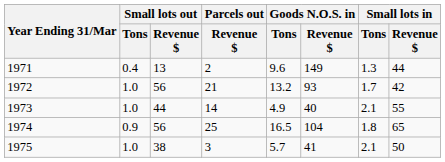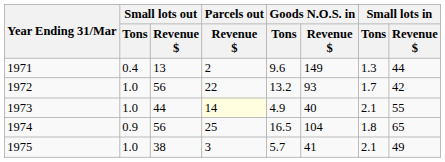 <table class="wikitable" border="1">
 <tr>
 <th rowspan=2>Year Ending 31/Mar</th>
 <th colspan=2>Small lots out</th>
 <th>Parcels out</th>
 <th colspan=2>Goods N.O.S. in</th>
 <th colspan=2>Small lots in</th>
 </tr>
 <tr>
 <th valign=top>Tons</th>
 <th valign=top>Revenue<br>$</th>
 <th valign=top>Revenue<br>$</th>
 <th valign=top>Tons</th>
 <th valign=top>Revenue<br>$</th>
 <th valign=top>Tons</th>
 <th valign=top>Revenue<br>$</th>
 </tr>
 <tr>
 <td>1971</td>
 <td>0.4</td>
 <td>13</td>
 <td>2</td>
 <td>9.6</td>
 <td>149</td>
 <td>1.3</td>
 <td>44</td>
 </tr>
 <tr>
 <td>1972</td>
 <td>1.0</td>
 <td>56</td>
-<td>21</td>
+<td>22</td>
 <td>13.2</td>
 <td>93</td>
 <td>1.7</td>
 <td>42</td>
 </tr>
 <tr>
 <td>1973</td>
 <td>1.0</td>
 <td>44</td>
-<td>14</td>
+<td style="background: lightyellow;">14</td>
 <td>4.9</td>
 <td>40</td>
 <td>2.1</td>
 <td>55</td>
 </tr>
 <tr>
 <td>1974</td>
 <td>0.9</td>
 <td>56</td>
 <td>25</td>
 <td>16.5</td>
 <td>104</td>
 <td>1.8</td>
 <td>65</td>
 </tr>
 <tr>
 <td>1975</td>
 <td>1.0</td>
 <td>38</td>
 <td>3</td>
 <td>5.7</td>
 <td>41</td>
 <td>2.1</td>
-<td>50</td>
+<td>49</td>
 </tr>
 </table>
